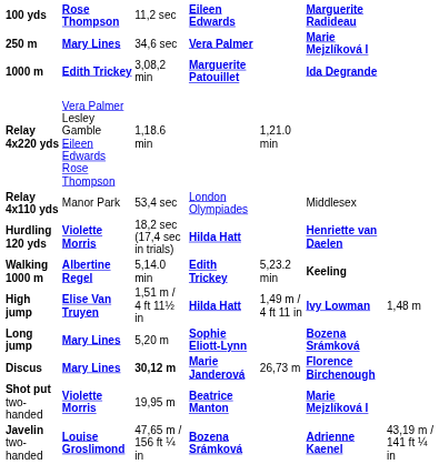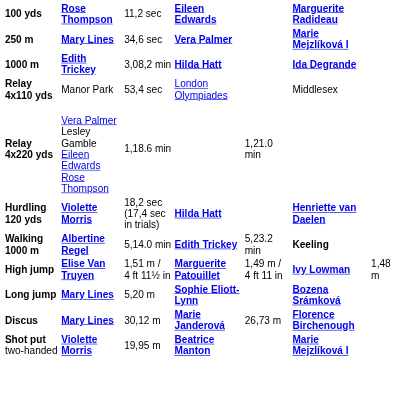 <table>
 <tr>
 <td><strong>100 yds</strong></td>
 <td><strong><a href='#'>Rose Thompson</a></strong><br> </td>
 <td>11,2 sec</td>
 <td><strong><a href='#'>Eileen Edwards</a></strong><br> </td>
 <td></td>
 <td><strong><a href='#'>Marguerite Radideau</a></strong><br> </td>
 <td></td>
 </tr>
 <tr>
 <td><strong>250 m</strong></td>
 <td><strong><a href='#'>Mary Lines</a></strong><br> </td>
 <td>34,6 sec</td>
 <td><strong><a href='#'>Vera Palmer</a></strong><br> </td>
 <td></td>
 <td><strong><a href='#'>Marie Mejzlíková I</a></strong><br> </td>
 <td></td>
 </tr>
 <tr>
 <td><strong>1000 m</strong></td>
 <td><strong><a href='#'>Edith Trickey</a></strong><br> </td>
 <td>3,08,2 min</td>
-<td><strong><a href='#'>Marguerite Patouillet</a></strong><br> </td>
+<td><strong><a href='#'>Hilda Hatt</a></strong><br> </td>
 <td></td>
 <td><strong><a href='#'>Ida Degrande</a></strong><br> </td>
+<td></td>
+</tr>
+<tr>
+<td><strong>Relay 4x110 yds</strong></td>
+<td>Manor Park<br></td>
+<td>53,4 sec</td>
+<td><a href='#'>London Olympiades</a> <br></td>
+<td></td>
+<td>Middlesex <br></td>
 <td></td>
 </tr>
 <tr>
 <td><strong>Relay 4x220 yds</strong></td>
 <td> <br> <a href='#'>Vera Palmer</a> <br> Lesley Gamble <br> <a href='#'>Eileen Edwards</a> <br> <a href='#'>Rose Thompson</a></td>
 <td>1,18.6 min</td>
 <td></td>
 <td>1,21.0 min</td>
 <td></td>
-<td></td>
-</tr>
-<tr>
-<td><strong>Relay 4x110 yds</strong></td>
-<td>Manor Park<br></td>
-<td>53,4 sec</td>
-<td><a href='#'>London Olympiades</a> <br></td>
-<td></td>
-<td>Middlesex <br></td>
 <td></td>
 </tr>
 <tr>
 <td><strong>Hurdling 120 yds</strong></td>
 <td><strong><a href='#'>Violette Morris</a></strong><br> </td>
 <td>18,2 sec<br> (17,4 sec in trials)</td>
 <td><strong><a href='#'>Hilda Hatt</a></strong><br> </td>
 <td></td>
 <td><strong><a href='#'>Henriette van Daelen</a></strong><br> </td>
 <td></td>
 </tr>
 <tr>
 <td><strong>Walking 1000 m</strong></td>
 <td><strong><a href='#'>Albertine Regel</a></strong><br> </td>
 <td>5,14.0 min</td>
 <td><strong><a href='#'>Edith Trickey</a></strong><br> </td>
 <td>5,23.2 min</td>
 <td><strong>Keeling</strong><br> </td>
 <td></td>
 </tr>
 <tr>
 <td><strong>High jump</strong></td>
 <td><strong><a href='#'>Elise Van Truyen</a></strong><br> </td>
 <td>1,51 m / 4 ft 11½ in</td>
-<td><strong><a href='#'>Hilda Hatt</a></strong><br> </td>
+<td><strong><a href='#'>Marguerite Patouillet</a></strong><br> </td>
 <td>1,49 m / 4 ft 11 in</td>
 <td><strong><a href='#'>Ivy Lowman</a></strong><br> </td>
 <td>1,48 m</td>
 </tr>
 <tr>
 <td><strong>Long jump</strong></td>
 <td><strong><a href='#'>Mary Lines</a></strong><br> </td>
 <td>5,20 m</td>
 <td><strong><a href='#'>Sophie Eliott-Lynn</a></strong><br> </td>
 <td></td>
 <td><strong><a href='#'>Bozena Srámková</a></strong><br> </td>
 <td></td>
 </tr>
 <tr>
 <td><strong>Discus</strong></td>
 <td><strong><a href='#'>Mary Lines</a></strong><br> </td>
-<td><strong>30,12 m</strong></td>
+<td>30,12 m</td>
 <td><strong><a href='#'>Marie Janderová</a></strong><br> </td>
 <td>26,73 m</td>
 <td><strong><a href='#'>Florence Birchenough</a></strong><br> </td>
 <td></td>
 </tr>
 <tr>
 <td><strong>Shot put</strong> <br>two-handed</td>
 <td><strong><a href='#'>Violette Morris</a></strong><br> </td>
 <td>19,95 m</td>
 <td><strong><a href='#'>Beatrice Manton</a></strong><br> </td>
 <td></td>
 <td><strong><a href='#'>Marie Mejzlíková I</a></strong><br> </td>
 <td></td>
 </tr>
 <tr>
-<td><strong>Javelin</strong> <br>two-handed</td>
-<td><strong><a href='#'>Louise Groslimond</a></strong><br> </td>
-<td>47,65 m / 156 ft ¼ in</td>
-<td><strong><a href='#'>Bozena Srámková</a></strong><br> </td>
-<td></td>
-<td><strong><a href='#'>Adrienne Kaenel</a></strong><br> </td>
-<td>43,19 m / 141 ft ¼ in</td>
-</tr>
-<tr>
 </tr>
 </table>
